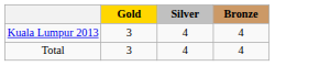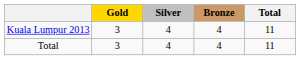 <table class="wikitable" style="text-align:center; font-size:90%;">
 <tr>
 <th></th>
 <td style="background:gold; width:4.5em; font-weight:bold;">Gold</td>
 <td style="background:silver; width:4.5em; font-weight:bold;">Silver</td>
 <td style="background:#cc9966; width:4.5em; font-weight:bold;">Bronze</td>
+<th style="width:4.5em; font-weight:bold;">Total</th>
 </tr>
 <tr>
 <td align=left><a href='#'>Kuala Lumpur 2013</a></td>
 <td>3</td>
 <td>4</td>
 <td>4</td>
+<td>11</td>
 </tr>
 <tr>
 <td>Total</td>
 <td>3</td>
 <td>4</td>
 <td>4</td>
+<td>11</td>
 </tr>
 </table>
